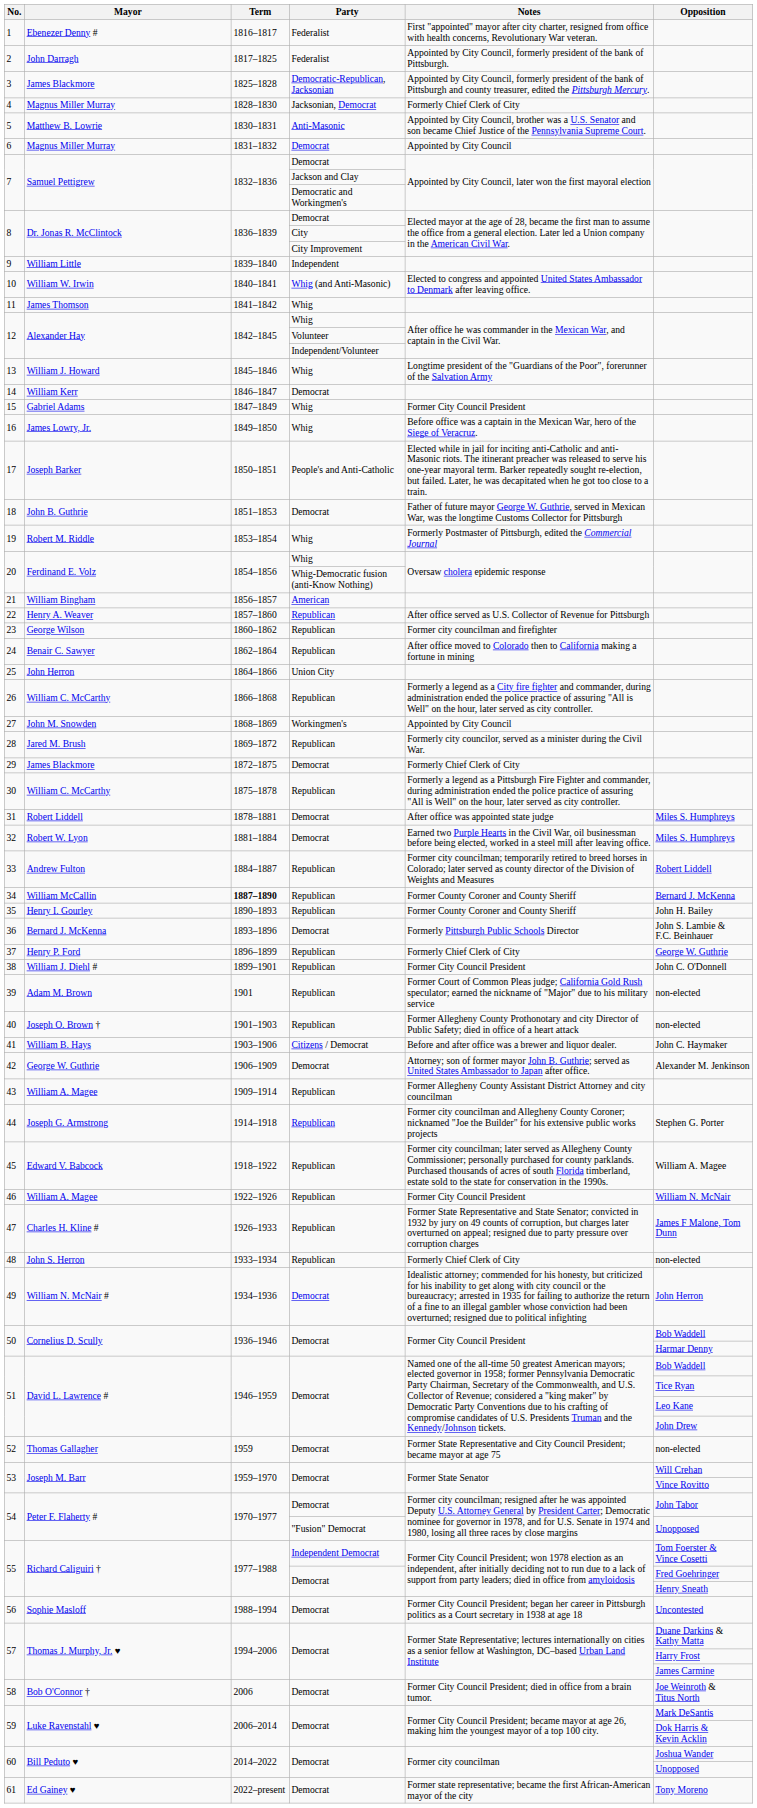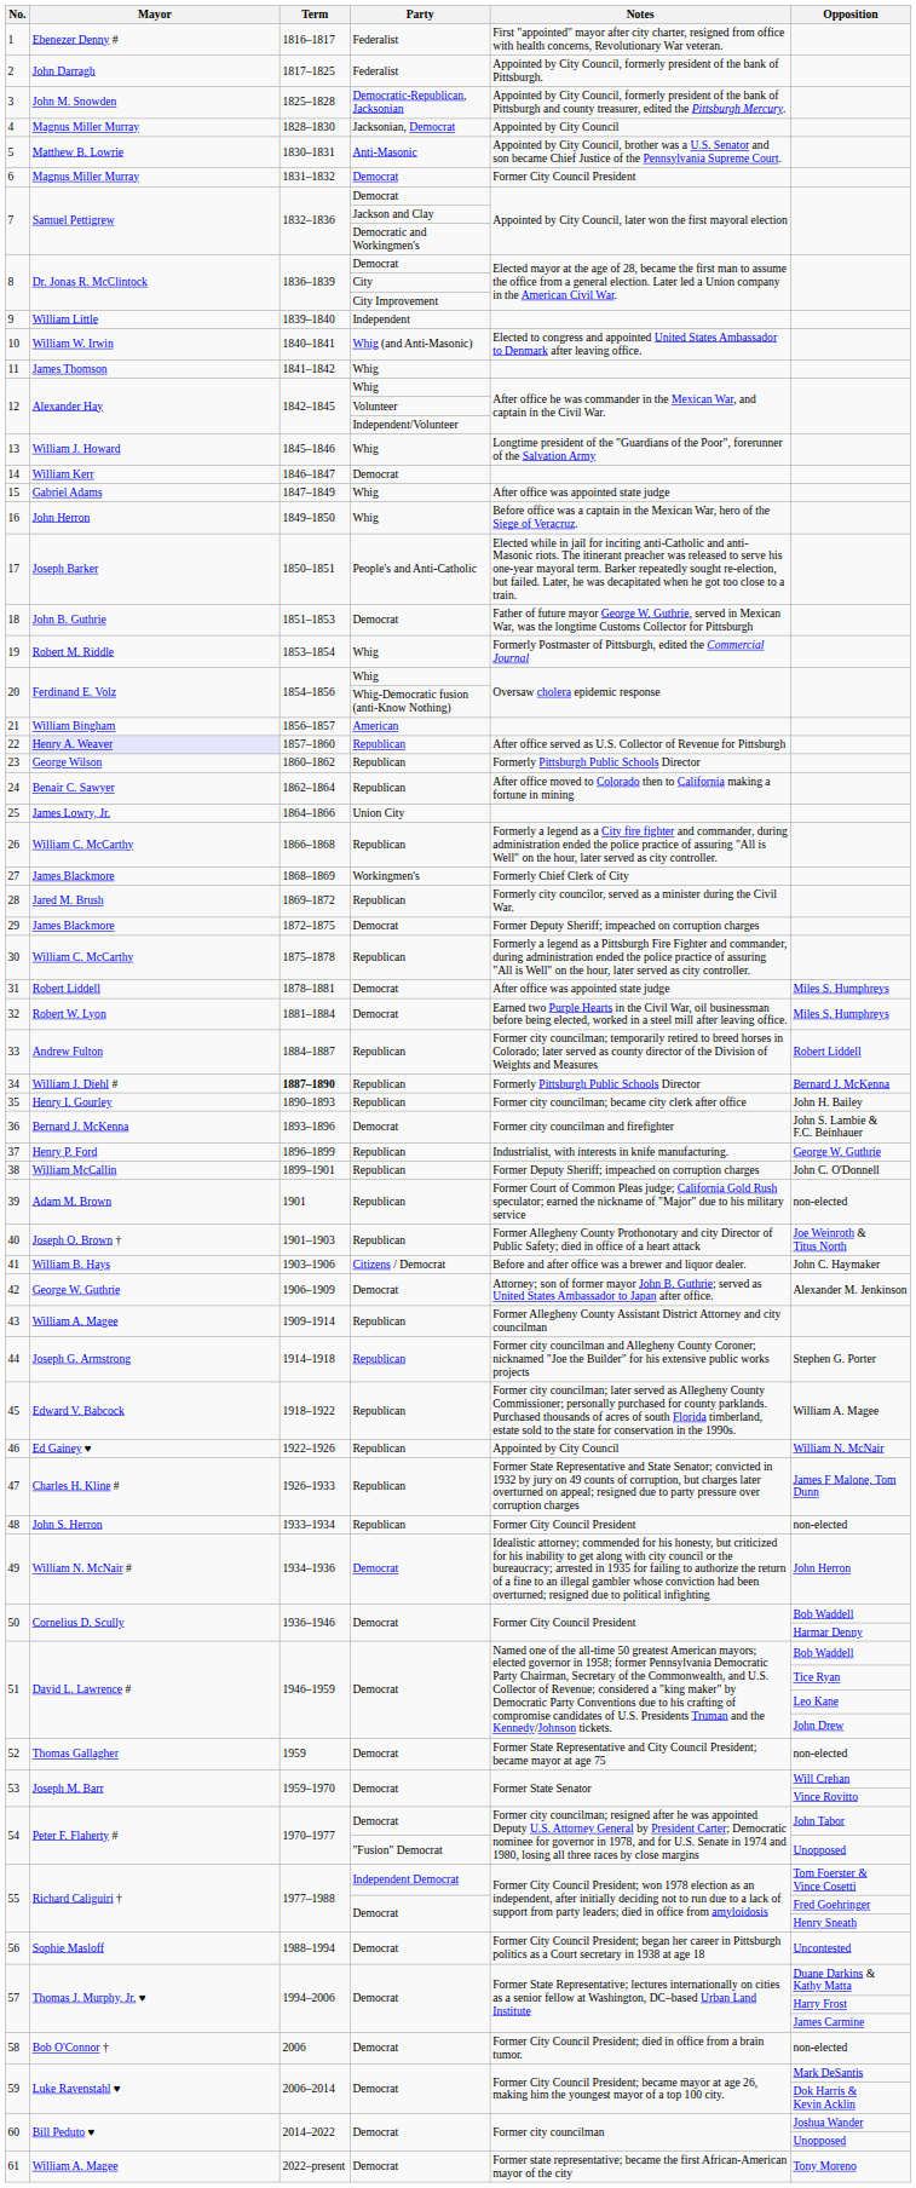 <table class="wikitable">
 <tr>
 <th width="2%">No.</th>
 <th width="25%">Mayor</th>
 <th width="7%">Term</th>
 <th width="14%">Party</th>
 <th width="30%">Notes</th>
 <th width="12%">Opposition</th>
 </tr>
 <tr>
 <td>1</td>
 <td><a href='#'>Ebenezer Denny</a> #</td>
 <td>1816–1817</td>
 <td>Federalist</td>
 <td>First "appointed" mayor after city charter, resigned from office with health concerns, Revolutionary War veteran.</td>
 <td></td>
 </tr>
 <tr>
 <td>2</td>
 <td><a href='#'>John Darragh</a></td>
 <td>1817–1825</td>
 <td>Federalist</td>
 <td>Appointed by City Council, formerly president of the bank of Pittsburgh.</td>
 <td></td>
 </tr>
 <tr>
 <td>3</td>
-<td><a href='#'>James Blackmore</a></td>
+<td><a href='#'>John M. Snowden</a></td>
 <td>1825–1828</td>
 <td><a href='#'>Democratic-Republican</a>, <a href='#'>Jacksonian</a></td>
 <td>Appointed by City Council, formerly president of the bank of Pittsburgh and county treasurer, edited the <em><a href='#'>Pittsburgh Mercury</a></em>.</td>
 <td></td>
 </tr>
 <tr>
 <td>4</td>
 <td><a href='#'>Magnus Miller Murray</a></td>
 <td>1828–1830</td>
 <td>Jacksonian, <a href='#'>Democrat</a></td>
-<td>Formerly Chief Clerk of City</td>
+<td>Appointed by City Council</td>
 <td></td>
 </tr>
 <tr>
 <td>5</td>
 <td><a href='#'>Matthew B. Lowrie</a></td>
 <td>1830–1831</td>
 <td><a href='#'>Anti-Masonic</a></td>
 <td>Appointed by City Council, brother was a <a href='#'>U.S. Senator</a> and son became Chief Justice of the <a href='#'>Pennsylvania Supreme Court</a>.</td>
 <td></td>
 </tr>
 <tr>
 <td>6</td>
 <td><a href='#'>Magnus Miller Murray</a></td>
 <td>1831–1832</td>
 <td><a href='#'>Democrat</a></td>
-<td>Appointed by City Council</td>
+<td>Former City Council President</td>
 <td></td>
 </tr>
 <tr>
 <td rowspan=3>7</td>
 <td rowspan=3><a href='#'>Samuel Pettigrew</a></td>
 <td rowspan=3>1832–1836</td>
 <td>Democrat</td>
 <td rowspan=3>Appointed by City Council, later won the first mayoral election</td>
 <td rowspan=3></td>
 </tr>
 <tr>
 <td>Jackson and Clay </td>
 </tr>
 <tr>
 <td>Democratic and Workingmen's </td>
 </tr>
 <tr>
 <td rowspan=3>8</td>
 <td rowspan=3><a href='#'>Dr. Jonas R. McClintock</a></td>
 <td rowspan=3>1836–1839</td>
 <td>Democrat </td>
 <td rowspan=3>Elected mayor at the age of 28, became the first man to assume the office from a general election. Later led a Union company in the <a href='#'>American Civil War</a>.</td>
 <td rowspan=3></td>
 </tr>
 <tr>
 <td>City </td>
 </tr>
 <tr>
 <td>City Improvement </td>
 </tr>
 <tr>
 <td>9</td>
 <td><a href='#'>William Little</a></td>
 <td>1839–1840</td>
 <td>Independent</td>
 <td></td>
 <td></td>
 </tr>
 <tr>
 <td>10</td>
 <td><a href='#'>William W. Irwin</a></td>
 <td>1840–1841</td>
 <td><a href='#'>Whig</a> (and Anti-Masonic)</td>
 <td>Elected to congress and appointed <a href='#'>United States Ambassador to Denmark</a> after leaving office.</td>
 <td></td>
 </tr>
 <tr>
 <td>11</td>
 <td><a href='#'>James Thomson</a></td>
 <td>1841–1842</td>
 <td>Whig</td>
 <td></td>
 <td></td>
 </tr>
 <tr>
 <td rowspan=3>12</td>
 <td rowspan=3><a href='#'>Alexander Hay</a></td>
 <td rowspan=3>1842–1845</td>
 <td>Whig </td>
 <td rowspan=3>After office he was commander in the <a href='#'>Mexican War</a>, and captain in the Civil War.</td>
 <td rowspan=3></td>
 </tr>
 <tr>
 <td>Volunteer </td>
 </tr>
 <tr>
 <td>Independent/Volunteer </td>
 </tr>
 <tr>
 <td>13</td>
 <td><a href='#'>William J. Howard</a></td>
 <td>1845–1846</td>
 <td>Whig</td>
 <td>Longtime president of the "Guardians of the Poor", forerunner of the <a href='#'>Salvation Army</a></td>
 <td></td>
 </tr>
 <tr>
 <td>14</td>
 <td><a href='#'>William Kerr</a></td>
 <td>1846–1847</td>
 <td>Democrat</td>
 <td></td>
 <td></td>
 </tr>
 <tr>
 <td>15</td>
 <td><a href='#'>Gabriel Adams</a></td>
 <td>1847–1849</td>
 <td>Whig</td>
-<td>Former City Council President</td>
+<td>After office was appointed state judge</td>
 <td></td>
 </tr>
 <tr>
 <td>16</td>
-<td><a href='#'>James Lowry, Jr.</a></td>
+<td><a href='#'>John Herron</a></td>
 <td>1849–1850</td>
 <td>Whig</td>
 <td>Before office was a captain in the Mexican War, hero of the <a href='#'>Siege of Veracruz</a>.</td>
 <td></td>
 </tr>
 <tr>
 <td>17</td>
 <td><a href='#'>Joseph Barker</a></td>
 <td>1850–1851</td>
 <td>People's and Anti-Catholic</td>
 <td>Elected while in jail for inciting anti-Catholic and anti-Masonic riots. The itinerant preacher was released to serve his one-year mayoral term. Barker repeatedly sought re-election, but failed. Later, he was decapitated when he got too close to a train.</td>
 </tr>
 <tr>
 <td>18</td>
 <td><a href='#'>John B. Guthrie</a></td>
 <td>1851–1853</td>
 <td>Democrat</td>
 <td>Father of future mayor <a href='#'>George W. Guthrie</a>, served in Mexican War, was the longtime Customs Collector for Pittsburgh</td>
 <td></td>
 </tr>
 <tr>
 <td>19</td>
 <td><a href='#'>Robert M. Riddle</a></td>
 <td>1853–1854</td>
 <td>Whig</td>
 <td>Formerly Postmaster of Pittsburgh, edited the <em><a href='#'>Commercial Journal</a></em></td>
 <td></td>
 </tr>
 <tr>
 <td rowspan=2>20</td>
 <td rowspan=2><a href='#'>Ferdinand E. Volz</a></td>
 <td rowspan=2>1854–1856</td>
 <td>Whig </td>
 <td rowspan=2>Oversaw <a href='#'>cholera</a> epidemic response</td>
 <td rowspan=2></td>
 </tr>
 <tr>
 <td>Whig-Democratic fusion (anti-Know Nothing) </td>
 </tr>
 <tr>
 <td>21</td>
 <td><a href='#'>William Bingham</a></td>
 <td>1856–1857</td>
 <td><a href='#'>American</a></td>
 <td></td>
 <td></td>
 </tr>
 <tr>
 <td>22</td>
-<td><a href='#'>Henry A. Weaver</a></td>
+<td style="background: lavender;"><a href='#'>Henry A. Weaver</a></td>
 <td>1857–1860</td>
 <td><a href='#'>Republican</a></td>
 <td>After office served as U.S. Collector of Revenue for Pittsburgh</td>
 <td></td>
 </tr>
 <tr>
 <td>23</td>
 <td><a href='#'>George Wilson</a></td>
 <td>1860–1862</td>
 <td>Republican</td>
-<td>Former city councilman and firefighter</td>
+<td>Formerly <a href='#'>Pittsburgh Public Schools</a> Director</td>
 <td></td>
 </tr>
 <tr>
 <td>24</td>
 <td><a href='#'>Benair C. Sawyer</a></td>
 <td>1862–1864</td>
 <td>Republican</td>
 <td>After office moved to <a href='#'>Colorado</a> then to <a href='#'>California</a> making a fortune in mining</td>
 <td></td>
 </tr>
 <tr>
 <td>25</td>
-<td><a href='#'>John Herron</a></td>
+<td><a href='#'>James Lowry, Jr.</a></td>
 <td>1864–1866</td>
 <td>Union City</td>
 <td></td>
 <td></td>
 </tr>
 <tr>
 <td>26</td>
 <td><a href='#'>William C. McCarthy</a></td>
 <td>1866–1868</td>
 <td>Republican</td>
 <td>Formerly a legend as a <a href='#'>City fire fighter</a> and commander, during administration ended the police practice of assuring "All is Well" on the hour, later served as city controller.</td>
 <td></td>
 </tr>
 <tr>
 <td>27</td>
-<td><a href='#'>John M. Snowden</a></td>
+<td><a href='#'>James Blackmore</a></td>
 <td>1868–1869</td>
 <td>Workingmen's</td>
-<td>Appointed by City Council</td>
+<td>Formerly Chief Clerk of City</td>
 <td></td>
 </tr>
 <tr>
 <td>28</td>
 <td><a href='#'>Jared M. Brush</a></td>
 <td>1869–1872</td>
 <td>Republican</td>
 <td>Formerly city councilor, served as a minister during the Civil War.</td>
 <td></td>
 </tr>
 <tr>
 <td>29</td>
 <td><a href='#'>James Blackmore</a></td>
 <td>1872–1875</td>
 <td>Democrat</td>
-<td>Formerly Chief Clerk of City</td>
+<td>Former Deputy Sheriff; impeached on corruption charges</td>
 <td></td>
 </tr>
 <tr>
 <td>30</td>
 <td><a href='#'>William C. McCarthy</a></td>
 <td>1875–1878</td>
 <td>Republican</td>
 <td>Formerly a legend as a Pittsburgh Fire Fighter and commander, during administration ended the police practice of assuring "All is Well" on the hour, later served as city controller.</td>
 <td></td>
 </tr>
 <tr>
 <td>31</td>
 <td><a href='#'>Robert Liddell</a></td>
 <td>1878–1881</td>
 <td>Democrat</td>
 <td>After office was appointed state judge</td>
 <td><a href='#'>Miles S. Humphreys</a></td>
 </tr>
 <tr>
 <td>32</td>
 <td><a href='#'>Robert W. Lyon</a></td>
 <td>1881–1884</td>
 <td>Democrat</td>
 <td>Earned two <a href='#'>Purple Hearts</a> in the Civil War, oil businessman before being elected, worked in a steel mill after leaving office.</td>
 <td><a href='#'>Miles S. Humphreys</a></td>
 </tr>
 <tr>
 <td>33</td>
 <td><a href='#'>Andrew Fulton</a></td>
 <td>1884–1887</td>
 <td>Republican</td>
 <td>Former city councilman; temporarily retired to breed horses in Colorado; later served as county director of the Division of Weights and Measures</td>
 <td><a href='#'>Robert Liddell</a></td>
 </tr>
 <tr>
 <td>34</td>
-<td><a href='#'>William McCallin</a></td>
+<td><a href='#'>William J. Diehl</a> #</td>
 <td><strong>1887–1890</strong></td>
 <td>Republican</td>
-<td>Former County Coroner and County Sheriff</td>
+<td>Formerly <a href='#'>Pittsburgh Public Schools</a> Director</td>
 <td><a href='#'>Bernard J. McKenna</a></td>
 </tr>
 <tr>
 <td>35</td>
 <td><a href='#'>Henry I. Gourley</a></td>
 <td>1890–1893</td>
 <td>Republican</td>
-<td>Former County Coroner and County Sheriff</td>
+<td>Former city councilman; became city clerk after office</td>
 <td>John H. Bailey</td>
 </tr>
 <tr>
 <td>36</td>
 <td><a href='#'>Bernard J. McKenna</a></td>
 <td>1893–1896</td>
 <td>Democrat</td>
-<td>Formerly <a href='#'>Pittsburgh Public Schools</a> Director</td>
+<td>Former city councilman and firefighter</td>
 <td>John S. Lambie & <br>F.C. Beinhauer</td>
 </tr>
 <tr>
 <td>37</td>
 <td><a href='#'>Henry P. Ford</a></td>
 <td>1896–1899</td>
 <td>Republican</td>
-<td>Formerly Chief Clerk of City</td>
+<td>Industrialist, with interests in knife manufacturing.</td>
 <td><a href='#'>George W. Guthrie</a></td>
 </tr>
 <tr>
 <td>38</td>
-<td><a href='#'>William J. Diehl</a> #</td>
+<td><a href='#'>William McCallin</a></td>
 <td>1899–1901</td>
 <td>Republican</td>
-<td>Former City Council President</td>
+<td>Former Deputy Sheriff; impeached on corruption charges</td>
 <td>John C. O'Donnell</td>
 </tr>
 <tr>
 <td>39</td>
 <td><a href='#'>Adam M. Brown</a></td>
 <td>1901</td>
 <td>Republican</td>
 <td>Former Court of Common Pleas judge; <a href='#'>California Gold Rush</a> speculator; earned the nickname of "Major" due to his military service</td>
 <td>non-elected</td>
 </tr>
 <tr>
 <td>40</td>
 <td><a href='#'>Joseph O. Brown</a> †</td>
 <td>1901–1903</td>
 <td>Republican</td>
 <td>Former Allegheny County Prothonotary and city Director of Public Safety; died in office of a heart attack</td>
-<td>non-elected</td>
+<td><a href='#'>Joe Weinroth</a> & <br> <a href='#'>Titus North</a></td>
 </tr>
 <tr>
 <td>41</td>
 <td><a href='#'>William B. Hays</a></td>
 <td>1903–1906</td>
 <td><a href='#'>Citizens</a> / Democrat</td>
 <td>Before and after office was a brewer and liquor dealer.</td>
 <td>John C. Haymaker</td>
 </tr>
 <tr>
 <td>42</td>
 <td><a href='#'>George W. Guthrie</a></td>
 <td>1906–1909</td>
 <td>Democrat</td>
 <td>Attorney; son of former mayor <a href='#'>John B. Guthrie</a>; served as <a href='#'>United States Ambassador to Japan</a> after office.</td>
 <td>Alexander M. Jenkinson</td>
 </tr>
 <tr>
 <td>43</td>
 <td><a href='#'>William A. Magee</a></td>
 <td>1909–1914</td>
 <td>Republican</td>
 <td>Former Allegheny County Assistant District Attorney and city councilman</td>
 <td></td>
 </tr>
 <tr>
 <td>44</td>
 <td><a href='#'>Joseph G. Armstrong</a></td>
 <td>1914–1918</td>
 <td><a href='#'>Republican</a></td>
 <td>Former city councilman and Allegheny County Coroner; nicknamed "Joe the Builder" for his extensive public works projects</td>
 <td>Stephen G. Porter</td>
 </tr>
 <tr>
 <td>45</td>
 <td><a href='#'>Edward V. Babcock</a></td>
 <td>1918–1922</td>
 <td>Republican</td>
 <td>Former city councilman; later served as Allegheny County Commissioner; personally purchased  for county parklands. Purchased thousands of acres of south <a href='#'>Florida</a> timberland, estate sold to the state for conservation in the 1990s.</td>
 <td>William A. Magee</td>
 </tr>
 <tr>
 <td>46</td>
-<td><a href='#'>William A. Magee</a></td>
+<td><a href='#'>Ed Gainey</a> ♥</td>
 <td>1922–1926</td>
 <td>Republican</td>
-<td>Former City Council President</td>
+<td>Appointed by City Council</td>
 <td><a href='#'>William N. McNair</a></td>
 </tr>
 <tr>
 <td>47</td>
 <td><a href='#'>Charles H. Kline</a> #</td>
 <td>1926–1933</td>
 <td>Republican</td>
 <td>Former State Representative and State Senator; convicted in 1932 by jury on 49 counts of corruption, but charges later overturned on appeal; resigned due to party pressure over corruption charges</td>
 <td><a href='#'>James F Malone, Tom Dunn</a></td>
 </tr>
 <tr>
 <td>48</td>
 <td><a href='#'>John S. Herron</a></td>
 <td>1933–1934</td>
 <td>Republican</td>
-<td>Formerly Chief Clerk of City</td>
+<td>Former City Council President</td>
 <td>non-elected</td>
 </tr>
 <tr>
 <td>49</td>
 <td><a href='#'>William N. McNair</a> #</td>
 <td>1934–1936</td>
 <td><a href='#'>Democrat</a></td>
 <td>Idealistic attorney; commended for his honesty, but criticized for his inability to get along with city council or the bureaucracy; arrested in 1935 for failing to authorize the return of a fine to an illegal gambler whose conviction had been overturned; resigned due to political infighting</td>
 <td><a href='#'>John Herron</a></td>
 </tr>
 <tr>
 <td rowspan="2">50</td>
 <td rowspan="2"><a href='#'>Cornelius D. Scully</a></td>
 <td rowspan="2">1936–1946</td>
 <td rowspan="2" >Democrat</td>
 <td rowspan="2">Former City Council President</td>
 <td><a href='#'>Bob Waddell</a></td>
 </tr>
 <tr>
 <td><a href='#'>Harmar Denny</a></td>
 </tr>
 <tr>
 <td rowspan="4">51</td>
 <td rowspan="4"><a href='#'>David L. Lawrence</a> #</td>
 <td rowspan="4">1946–1959</td>
 <td rowspan="4" >Democrat</td>
 <td rowspan="4">Named one of the all-time 50 greatest American mayors; elected governor in 1958; former Pennsylvania Democratic Party Chairman, Secretary of the Commonwealth, and U.S. Collector of Revenue; considered a "king maker" by Democratic Party Conventions due to his crafting of compromise candidates of U.S. Presidents <a href='#'>Truman</a> and the <a href='#'>Kennedy</a>/<a href='#'>Johnson</a> tickets.</td>
 <td><a href='#'>Bob Waddell</a></td>
 </tr>
 <tr>
 <td><a href='#'>Tice Ryan</a></td>
 </tr>
 <tr>
 <td><a href='#'>Leo Kane</a></td>
 </tr>
 <tr>
 <td><a href='#'>John Drew</a></td>
 </tr>
 <tr>
 <td>52</td>
 <td><a href='#'>Thomas Gallagher</a></td>
 <td>1959</td>
 <td>Democrat</td>
 <td>Former State Representative and City Council President; became mayor at age 75</td>
 <td>non-elected</td>
 </tr>
 <tr>
 <td rowspan="2">53</td>
 <td rowspan="2"><a href='#'>Joseph M. Barr</a></td>
 <td rowspan="2">1959–1970</td>
 <td rowspan="2" >Democrat</td>
 <td rowspan="2">Former State Senator</td>
 <td><a href='#'>Will Crehan</a></td>
 </tr>
 <tr>
 <td><a href='#'>Vince Rovitto</a></td>
 </tr>
 <tr>
 <td rowspan="2">54</td>
 <td rowspan="2"><a href='#'>Peter F. Flaherty</a> #</td>
 <td rowspan="2">1970–1977</td>
 <td>Democrat</td>
 <td rowspan="2">Former city councilman; resigned after he was appointed Deputy <a href='#'>U.S. Attorney General</a> by <a href='#'>President Carter</a>; Democratic nominee for governor in 1978, and for U.S. Senate in 1974 and 1980, losing all three races by close margins</td>
 <td><a href='#'>John Tabor</a></td>
 </tr>
 <tr>
 <td>"Fusion" Democrat</td>
 <td><a href='#'>Unopposed</a></td>
 </tr>
 <tr>
 <td rowspan="3">55</td>
 <td rowspan="3"><a href='#'>Richard Caliguiri</a> †</td>
 <td rowspan="3">1977–1988</td>
 <td><a href='#'>Independent Democrat</a></td>
 <td rowspan="3">Former City Council President; won 1978 election as an independent, after initially deciding not to run due to a lack of support from party leaders; died in office from <a href='#'>amyloidosis</a></td>
 <td><a href='#'>Tom Foerster &</a> <br><a href='#'>Vince Cosetti</a></td>
 </tr>
 <tr>
 <td rowspan="2" >Democrat</td>
 <td><a href='#'>Fred Goehringer</a></td>
 </tr>
 <tr>
 <td><a href='#'>Henry Sneath</a></td>
 </tr>
 <tr>
 <td>56</td>
 <td><a href='#'>Sophie Masloff</a></td>
 <td>1988–1994</td>
 <td>Democrat</td>
 <td>Former City Council President; began her career in Pittsburgh politics as a Court secretary in 1938 at age 18</td>
 <td><a href='#'>Uncontested</a></td>
 </tr>
 <tr>
 <td rowspan="3">57</td>
 <td rowspan="3"><a href='#'>Thomas J. Murphy, Jr.</a> ♥</td>
 <td rowspan="3">1994–2006</td>
 <td rowspan="3" >Democrat</td>
 <td rowspan="3">Former State Representative; lectures internationally on cities as a senior fellow at Washington, DC–based <a href='#'>Urban Land Institute</a></td>
 <td><a href='#'>Duane Darkins</a> & <br> <a href='#'>Kathy Matta</a></td>
 </tr>
 <tr>
 <td><a href='#'>Harry Frost</a></td>
 </tr>
 <tr>
 <td><a href='#'>James Carmine</a></td>
 </tr>
 <tr>
 <td>58</td>
 <td><a href='#'>Bob O'Connor</a> †</td>
 <td>2006</td>
 <td>Democrat</td>
 <td>Former City Council President; died in office from a brain tumor.</td>
-<td><a href='#'>Joe Weinroth</a> & <br> <a href='#'>Titus North</a></td>
+<td>non-elected</td>
 </tr>
 <tr>
 <td rowspan="2">59</td>
 <td rowspan="2"><a href='#'>Luke Ravenstahl</a> ♥</td>
 <td rowspan="2">2006–2014</td>
 <td rowspan="2" >Democrat</td>
 <td rowspan="2">Former City Council President; became mayor at age 26, making him the youngest mayor of a top 100 city.</td>
 <td><a href='#'>Mark DeSantis</a></td>
 </tr>
 <tr>
 <td><a href='#'>Dok Harris & <br> Kevin Acklin</a></td>
 </tr>
 <tr>
 <td rowspan="2">60</td>
 <td rowspan="2"><a href='#'>Bill Peduto</a> ♥</td>
 <td rowspan="2">2014–2022</td>
 <td rowspan="2" >Democrat</td>
 <td rowspan="2">Former city councilman</td>
 <td><a href='#'>Joshua Wander</a></td>
 </tr>
 <tr>
 <td><a href='#'>Unopposed</a></td>
 </tr>
 <tr>
 <td>61</td>
-<td><a href='#'>Ed Gainey</a> ♥</td>
+<td><a href='#'>William A. Magee</a></td>
 <td>2022–present</td>
 <td>Democrat</td>
 <td>Former state representative; became the first African-American mayor of the city</td>
 <td><a href='#'>Tony Moreno</a></td>
 </tr>
 </table>
